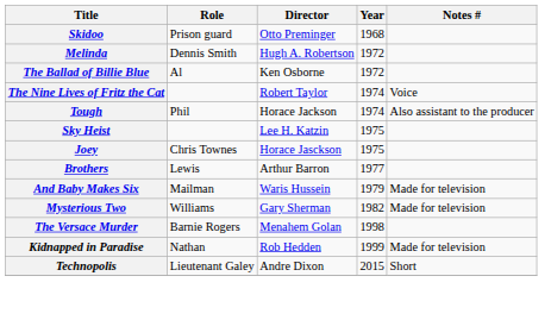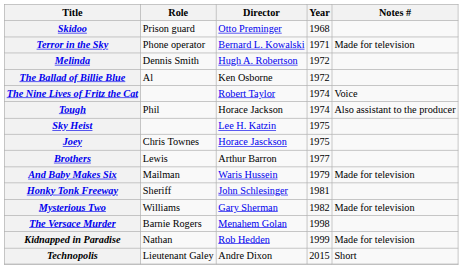 <table class="wikitable plainrowheaders sortable">
 <tr>
 <th scope="col">Title</th>
 <th scope="col">Role</th>
 <th scope="col">Director</th>
 <th scope="col">Year</th>
 <th scope="col" class="unsortable">Notes #</th>
 </tr>
 <tr>
 <th scope="row"><em><a href='#'>Skidoo</a></em></th>
 <td>Prison guard</td>
 <td><a href='#'>Otto Preminger</a></td>
 <td>1968</td>
 <td></td>
+</tr>
+<tr>
+<th scope="row"><em><a href='#'>Terror in the Sky</a></em></th>
+<td>Phone operator</td>
+<td><a href='#'>Bernard L. Kowalski</a></td>
+<td>1971</td>
+<td>Made for television</td>
 </tr>
 <tr>
 <th scope="row"><em><a href='#'>Melinda</a></em></th>
 <td>Dennis Smith</td>
 <td><a href='#'>Hugh A. Robertson</a></td>
 <td>1972</td>
 <td></td>
 </tr>
 <tr>
 <th scope="row"><em><a href='#'>The Ballad of Billie Blue</a></em></th>
 <td>Al</td>
 <td>Ken Osborne</td>
 <td>1972</td>
 <td></td>
 </tr>
 <tr>
 <th scope="row"><em><a href='#'>The Nine Lives of Fritz the Cat</a></em></th>
 <td></td>
 <td><a href='#'>Robert Taylor</a></td>
 <td>1974</td>
 <td>Voice</td>
 </tr>
 <tr>
 <th scope="row"><em><a href='#'>Tough</a></em></th>
 <td>Phil</td>
 <td>Horace Jackson</td>
 <td>1974</td>
 <td>Also assistant to the producer</td>
 </tr>
 <tr>
 <th scope="row"><em><a href='#'>Sky Heist</a></em></th>
 <td></td>
 <td><a href='#'>Lee H. Katzin</a></td>
 <td>1975</td>
 <td></td>
 </tr>
 <tr>
 <th scope="row"><em><a href='#'>Joey</a></em></th>
 <td>Chris Townes</td>
 <td><a href='#'>Horace Jasckson</a></td>
 <td>1975</td>
 <td></td>
 </tr>
 <tr>
 <th scope="row"><em><a href='#'>Brothers</a></em></th>
 <td>Lewis</td>
 <td>Arthur Barron</td>
 <td>1977</td>
 <td></td>
 </tr>
 <tr>
 <th scope="row"><em><a href='#'>And Baby Makes Six</a></em></th>
 <td>Mailman</td>
 <td><a href='#'>Waris Hussein</a></td>
 <td>1979</td>
 <td>Made for television</td>
 </tr>
 <tr>
+<th scope="row"><em><a href='#'>Honky Tonk Freeway</a></em></th>
+<td>Sheriff</td>
+<td><a href='#'>John Schlesinger</a></td>
+<td>1981</td>
+<td></td>
+</tr>
+<tr>
 <th scope="row"><em><a href='#'>Mysterious Two</a></em></th>
 <td>Williams</td>
 <td><a href='#'>Gary Sherman</a></td>
 <td>1982</td>
 <td>Made for television</td>
 </tr>
 <tr>
 <th scope="row"><em><a href='#'>The Versace Murder</a></em></th>
 <td>Barnie Rogers</td>
 <td><a href='#'>Menahem Golan</a></td>
 <td>1998</td>
 <td></td>
 </tr>
 <tr>
 <th scope="row"><em>Kidnapped in Paradise</em></th>
 <td>Nathan</td>
 <td><a href='#'>Rob Hedden</a></td>
 <td>1999</td>
 <td>Made for television</td>
 </tr>
 <tr>
 <th scope="row"><em>Technopolis</em></th>
 <td>Lieutenant Galey</td>
 <td>Andre Dixon</td>
 <td>2015</td>
 <td>Short</td>
 </tr>
 <tr>
 </tr>
 </table>
